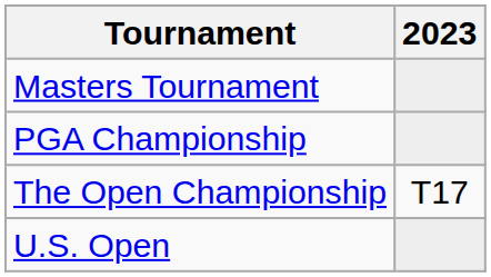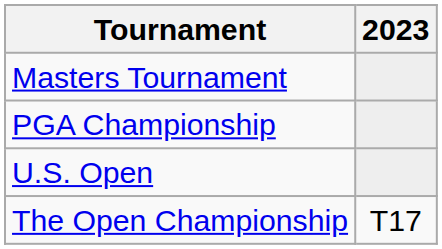 <table class="wikitable" style="font-size:95%;text-align:center;">
 <tr>
 <th>Tournament</th>
 <th>2023</th>
 </tr>
 <tr>
 <td align=left><a href='#'>Masters Tournament</a></td>
 <td style="background:#eeeeee;"></td>
 </tr>
 <tr>
 <td align=left><a href='#'>PGA Championship</a></td>
 <td style="background:#eeeeee;"></td>
 </tr>
 <tr>
+<td align=left><a href='#'>U.S. Open</a></td>
+<td style="background:#eeeeee;"></td>
+</tr>
+<tr>
 <td align=left><a href='#'>The Open Championship</a></td>
 <td>T17</td>
 </tr>
-<tr>
-<td align=left><a href='#'>U.S. Open</a></td>
-<td style="background:#eeeeee;"></td>
-</tr>
 </table>
